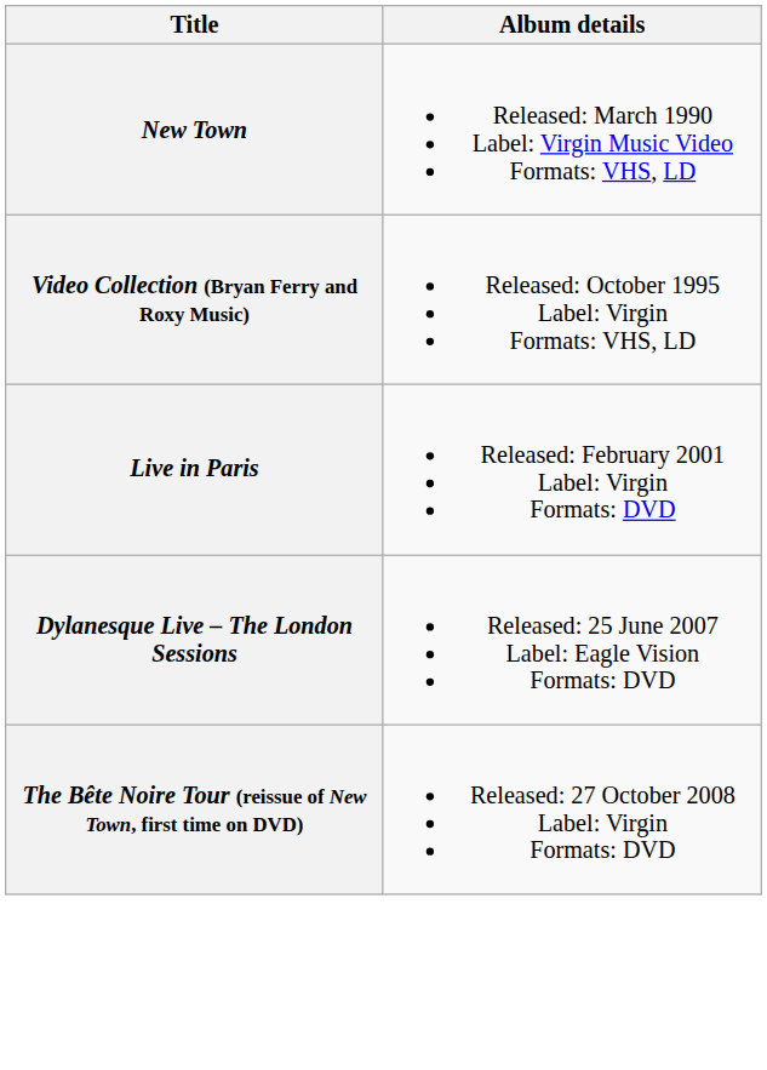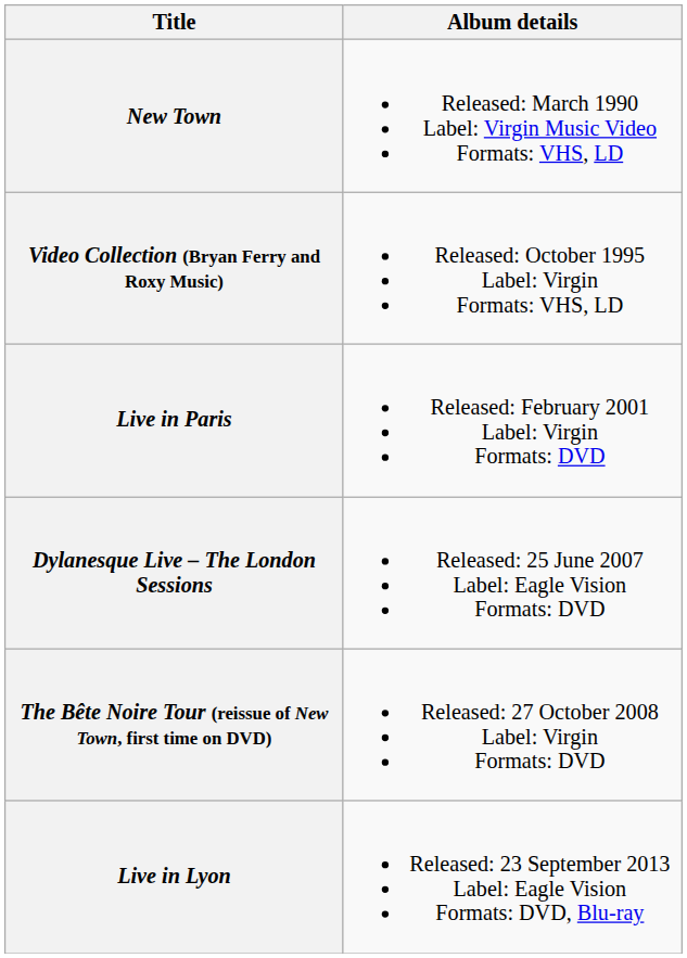 <table class="wikitable plainrowheaders" style="text-align:center;">
 <tr>
 <th scope="col" style="width:15em;">Title</th>
 <th scope="col" style="width:15em;">Album details</th>
 </tr>
 <tr>
 <th scope="row"><em>New Town</em></th>
 <td><br><ul><li>Released: March 1990</li><li>Label: <a href='#'>Virgin Music Video</a></li><li>Formats: <a href='#'>VHS</a>, <a href='#'>LD</a></li></ul></td>
 </tr>
 <tr>
 <th scope="row"><em>Video Collection</em> <small>(Bryan Ferry and Roxy Music)</small></th>
 <td><br><ul><li>Released: October 1995</li><li>Label: Virgin</li><li>Formats: VHS, LD</li></ul></td>
 </tr>
 <tr>
 <th scope="row"><em>Live in Paris</em></th>
 <td><br><ul><li>Released: February 2001</li><li>Label: Virgin</li><li>Formats: <a href='#'>DVD</a></li></ul></td>
 </tr>
 <tr>
 <th scope="row"><em>Dylanesque Live – The London Sessions</em></th>
 <td><br><ul><li>Released: 25 June 2007</li><li>Label: Eagle Vision</li><li>Formats: DVD</li></ul></td>
 </tr>
 <tr>
 <th scope="row"><em>The Bête Noire Tour</em> <small>(reissue of <em>New Town</em>, first time on DVD)</small></th>
 <td><br><ul><li>Released: 27 October 2008</li><li>Label: Virgin</li><li>Formats: DVD</li></ul></td>
 </tr>
+<tr>
+<th scope="row"><em>Live in Lyon</em></th>
+<td><br><ul><li>Released: 23 September 2013</li><li>Label: Eagle Vision</li><li>Formats: DVD, <a href='#'>Blu-ray</a></li></ul></td>
+</tr>
 </table>
